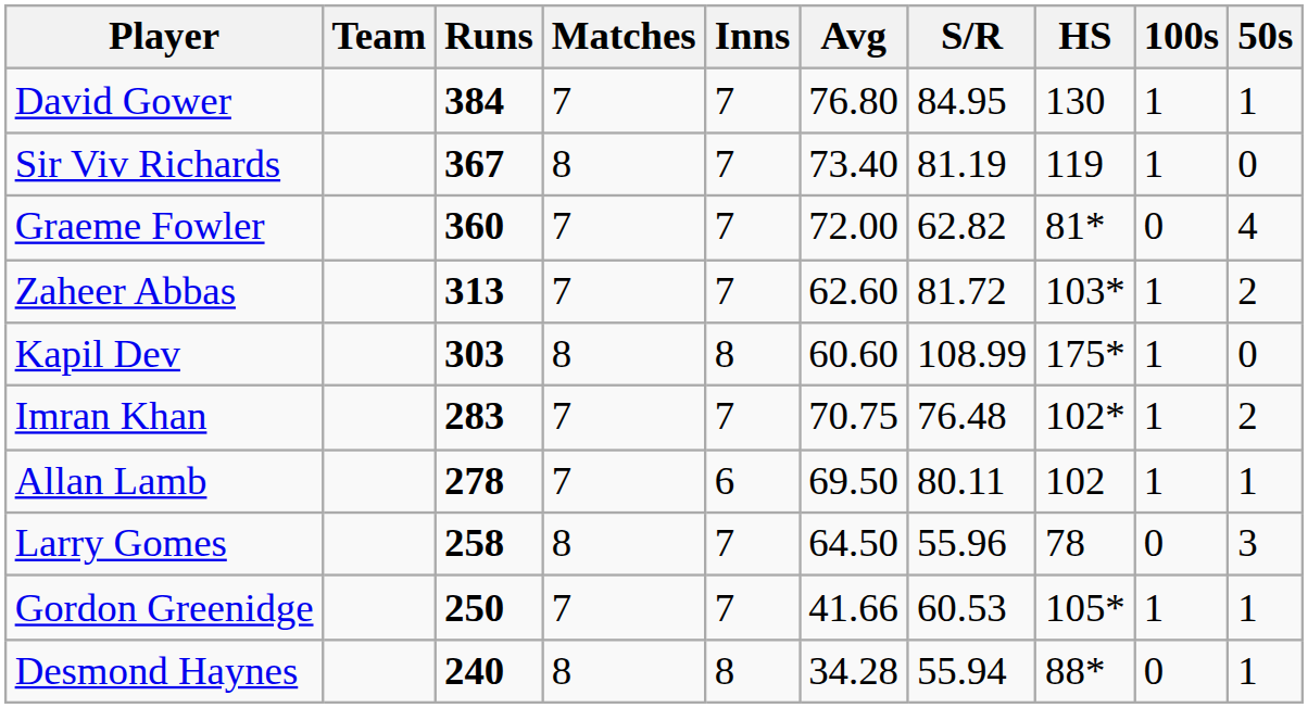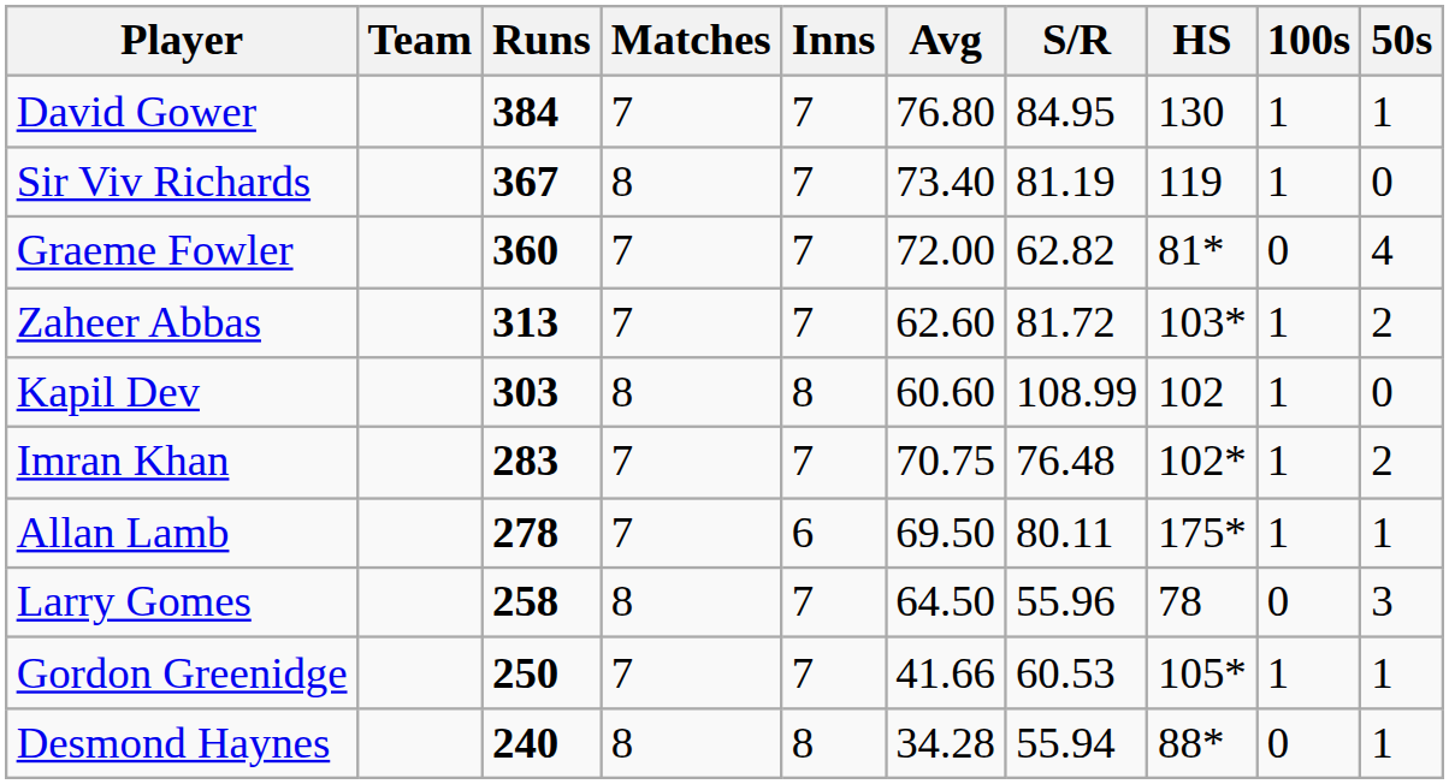 <table class="wikitable sortable">
 <tr>
 <th>Player</th>
 <th>Team</th>
 <th>Runs</th>
 <th>Matches</th>
 <th>Inns</th>
 <th>Avg</th>
 <th>S/R</th>
 <th>HS</th>
 <th>100s</th>
 <th>50s</th>
 </tr>
 <tr>
 <td><a href='#'>David Gower</a></td>
 <td></td>
 <td><strong>384</strong></td>
 <td>7</td>
 <td>7</td>
 <td>76.80</td>
 <td>84.95</td>
 <td>130</td>
 <td>1</td>
 <td>1</td>
 </tr>
 <tr>
 <td><a href='#'>Sir Viv Richards</a></td>
 <td></td>
 <td><strong>367</strong></td>
 <td>8</td>
 <td>7</td>
 <td>73.40</td>
 <td>81.19</td>
 <td>119</td>
 <td>1</td>
 <td>0</td>
 </tr>
 <tr>
 <td><a href='#'>Graeme Fowler</a></td>
 <td></td>
 <td><strong>360</strong></td>
 <td>7</td>
 <td>7</td>
 <td>72.00</td>
 <td>62.82</td>
 <td>81*</td>
 <td>0</td>
 <td>4</td>
 </tr>
 <tr>
 <td><a href='#'>Zaheer Abbas</a></td>
 <td></td>
 <td><strong>313</strong></td>
 <td>7</td>
 <td>7</td>
 <td>62.60</td>
 <td>81.72</td>
 <td>103*</td>
 <td>1</td>
 <td>2</td>
 </tr>
 <tr>
 <td><a href='#'>Kapil Dev</a></td>
 <td></td>
 <td><strong>303</strong></td>
 <td>8</td>
 <td>8</td>
 <td>60.60</td>
 <td>108.99</td>
-<td>175*</td>
+<td>102</td>
 <td>1</td>
 <td>0</td>
 </tr>
 <tr>
 <td><a href='#'>Imran Khan</a></td>
 <td></td>
 <td><strong>283</strong></td>
 <td>7</td>
 <td>7</td>
 <td>70.75</td>
 <td>76.48</td>
 <td>102*</td>
 <td>1</td>
 <td>2</td>
 </tr>
 <tr>
 <td><a href='#'>Allan Lamb</a></td>
 <td></td>
 <td><strong>278</strong></td>
 <td>7</td>
 <td>6</td>
 <td>69.50</td>
 <td>80.11</td>
-<td>102</td>
+<td>175*</td>
 <td>1</td>
 <td>1</td>
 </tr>
 <tr>
 <td><a href='#'>Larry Gomes</a></td>
 <td></td>
 <td><strong>258</strong></td>
 <td>8</td>
 <td>7</td>
 <td>64.50</td>
 <td>55.96</td>
 <td>78</td>
 <td>0</td>
 <td>3</td>
 </tr>
 <tr>
 <td><a href='#'>Gordon Greenidge</a></td>
 <td></td>
 <td><strong>250</strong></td>
 <td>7</td>
 <td>7</td>
 <td>41.66</td>
 <td>60.53</td>
 <td>105*</td>
 <td>1</td>
 <td>1</td>
 </tr>
 <tr>
 <td><a href='#'>Desmond Haynes</a></td>
 <td></td>
 <td><strong>240</strong></td>
 <td>8</td>
 <td>8</td>
 <td>34.28</td>
 <td>55.94</td>
 <td>88*</td>
 <td>0</td>
 <td>1</td>
 </tr>
 </table>
